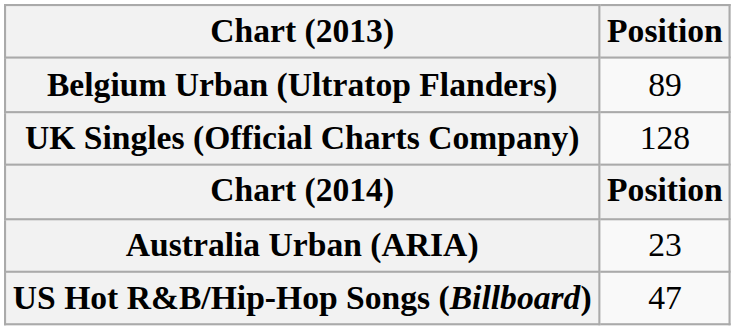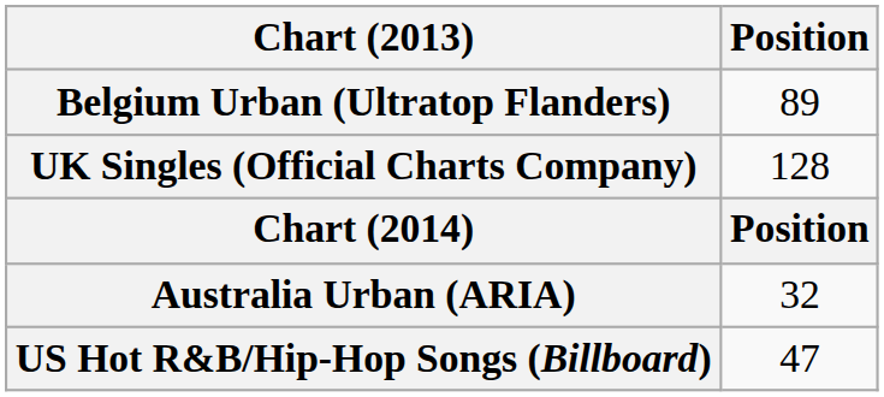 <table class="wikitable sortable plainrowheaders">
 <tr>
 <th>Chart (2013)</th>
 <th>Position</th>
 </tr>
 <tr>
 <th scope="row">Belgium Urban (Ultratop Flanders)</th>
 <td style="text-align:center;">89</td>
 </tr>
 <tr>
 <th scope=row>UK Singles (Official Charts Company)</th>
 <td style="text-align:center;">128</td>
 </tr>
 <tr>
 <th scope="col">Chart (2014)</th>
 <th scope="col">Position</th>
 </tr>
 <tr>
 <th scope="row">Australia Urban (ARIA)</th>
-<td style="text-align:center;">23</td>
+<td style="text-align:center;">32</td>
 </tr>
 <tr>
 <th scope="row">US Hot R&B/Hip-Hop Songs (<em>Billboard</em>)</th>
 <td style="text-align:center;">47</td>
 </tr>
 </table>
